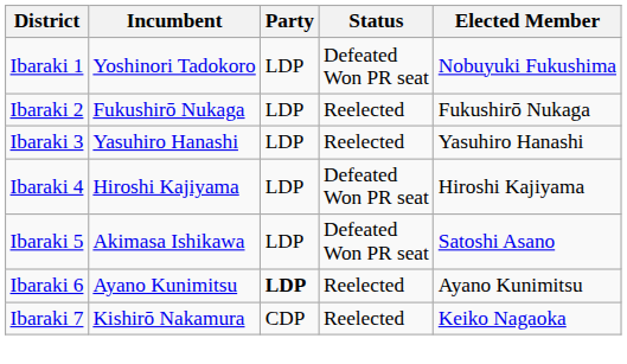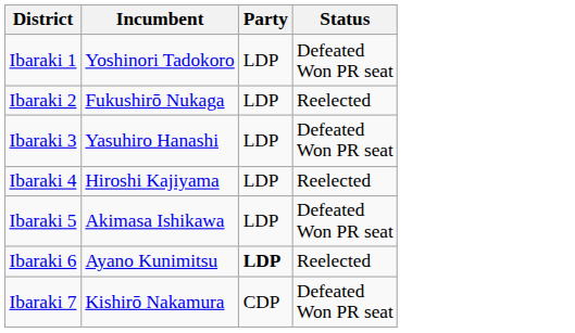 <table class="wikitable">
 <tr>
 <th>District</th>
 <th>Incumbent</th>
 <th>Party</th>
 <th>Status</th>
-<th>Elected Member</th>
 </tr>
 <tr>
 <td><a href='#'>Ibaraki 1</a></td>
 <td><a href='#'>Yoshinori Tadokoro</a></td>
 <td>LDP</td>
 <td>Defeated<br>Won PR seat</td>
-<td><a href='#'>Nobuyuki Fukushima</a></td>
 </tr>
 <tr>
 <td><a href='#'>Ibaraki 2</a></td>
 <td><a href='#'>Fukushirō Nukaga</a></td>
 <td>LDP</td>
 <td>Reelected</td>
-<td>Fukushirō Nukaga</td>
 </tr>
 <tr>
 <td><a href='#'>Ibaraki 3</a></td>
 <td><a href='#'>Yasuhiro Hanashi</a></td>
 <td>LDP</td>
-<td>Reelected</td>
-<td>Yasuhiro Hanashi</td>
+<td>Defeated<br>Won PR seat</td>
 </tr>
 <tr>
 <td><a href='#'>Ibaraki 4</a></td>
 <td><a href='#'>Hiroshi Kajiyama</a></td>
 <td>LDP</td>
-<td>Defeated<br>Won PR seat</td>
-<td>Hiroshi Kajiyama</td>
+<td>Reelected</td>
 </tr>
 <tr>
 <td><a href='#'>Ibaraki 5</a></td>
 <td><a href='#'>Akimasa Ishikawa</a></td>
 <td>LDP</td>
 <td>Defeated<br>Won PR seat</td>
-<td><a href='#'>Satoshi Asano</a></td>
 </tr>
 <tr>
 <td><a href='#'>Ibaraki 6</a></td>
 <td><a href='#'>Ayano Kunimitsu</a></td>
 <td><strong>LDP</strong></td>
 <td>Reelected</td>
-<td>Ayano Kunimitsu</td>
 </tr>
 <tr>
 <td><a href='#'>Ibaraki 7</a></td>
 <td><a href='#'>Kishirō Nakamura</a></td>
 <td>CDP</td>
-<td>Reelected</td>
-<td><a href='#'>Keiko Nagaoka</a></td>
+<td>Defeated<br>Won PR seat</td>
 </tr>
 </table>
